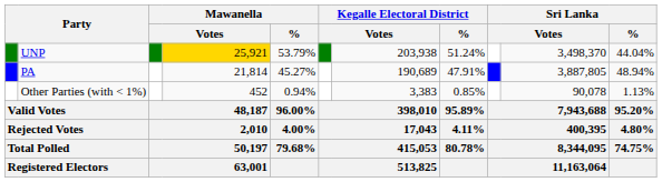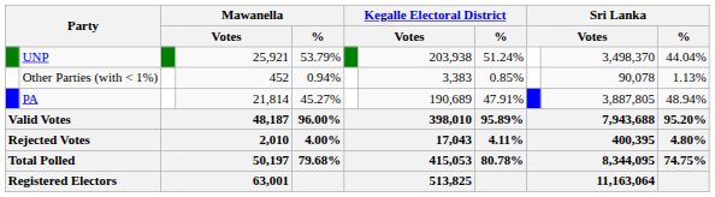 <table class="wikitable">
 <tr>
 <th colspan="2" width="144px"rowspan="2">Party</th>
 <th colspan="3" width="216px">Mawanella</th>
 <th colspan="3" width="216px"><a href='#'>Kegalle Electoral District</a></th>
 <th colspan="3" width="216px">Sri Lanka</th>
 </tr>
 <tr>
 <th colspan="2" width="144px">Votes</th>
 <th>%</th>
 <th colspan="2" width="144px">Votes</th>
 <th>%</th>
 <th colspan="2" width="144px">Votes</th>
 <th>%</th>
 </tr>
 <tr>
 <td style="background-color:green;" width="10px"></td>
 <td style="text-align:left;"><a href='#'>UNP</a></td>
 <td style="background-color:green;" width="10px"></td>
-<td style="background: gold; text-align:right;">25,921</td>
+<td style="text-align:right;">25,921</td>
 <td style="text-align:right;">53.79%</td>
 <td style="background-color:green;" width="10px"></td>
 <td style="text-align:right;">203,938</td>
 <td style="text-align:right;">51.24%</td>
 <td style="background-color:white;" width="10px"></td>
 <td style="text-align:right;">3,498,370</td>
 <td style="text-align:right;">44.04%</td>
+</tr>
+<tr>
+<td style="background-color:white;" width="10px"></td>
+<td style="text-align:left;">Other Parties (with < 1%)</td>
+<td style="background-color:white;" width="10px"></td>
+<td style="text-align:right;">452</td>
+<td style="text-align:right;">0.94%</td>
+<td style="background-color:white;" width="10px"></td>
+<td style="text-align:right;">3,383</td>
+<td style="text-align:right;">0.85%</td>
+<td style="background-color:white;" width="10px"></td>
+<td style="text-align:right;">90,078</td>
+<td style="text-align:right;">1.13%</td>
 </tr>
 <tr>
 <td style="background-color:blue;" width="10px"></td>
 <td style="text-align:left;"><a href='#'>PA</a></td>
 <td style="background-color:white;" width="10px"></td>
 <td style="text-align:right;">21,814</td>
 <td style="text-align:right;">45.27%</td>
 <td style="background-color:white;" width="10px"></td>
 <td style="text-align:right;">190,689</td>
 <td style="text-align:right;">47.91%</td>
 <td style="background-color:blue;" width="10px"></td>
 <td style="text-align:right;">3,887,805</td>
 <td style="text-align:right;">48.94%</td>
-</tr>
-<tr>
-<td style="background-color:white;" width="10px"></td>
-<td style="text-align:left;">Other Parties (with < 1%)</td>
-<td style="background-color:white;" width="10px"></td>
-<td style="text-align:right;">452</td>
-<td style="text-align:right;">0.94%</td>
-<td style="background-color:white;" width="10px"></td>
-<td style="text-align:right;">3,383</td>
-<td style="text-align:right;">0.85%</td>
-<td style="background-color:white;" width="10px"></td>
-<td style="text-align:right;">90,078</td>
-<td style="text-align:right;">1.13%</td>
 </tr>
 <tr>
 <th colspan="2" width="144px"style="text-align:left;">Valid Votes</th>
 <th style="text-align:right;"colspan="2" width="144px">48,187</th>
 <th style="text-align:right;">96.00%</th>
 <th style="text-align:right;"colspan="2" width="144px">398,010</th>
 <th style="text-align:right;">95.89%</th>
 <th style="text-align:right;"colspan="2" width="144px">7,943,688</th>
 <th style="text-align:right;">95.20%</th>
 </tr>
 <tr>
 <th colspan="2" width="144px"style="text-align:left;">Rejected Votes</th>
 <th style="text-align:right;"colspan="2" width="144px">2,010</th>
 <th style="text-align:right;">4.00%</th>
 <th style="text-align:right;"colspan="2" width="144px">17,043</th>
 <th style="text-align:right;">4.11%</th>
 <th style="text-align:right;"colspan="2" width="144px">400,395</th>
 <th style="text-align:right;">4.80%</th>
 </tr>
 <tr>
 <th colspan="2" width="144px"style="text-align:left;">Total Polled</th>
 <th style="text-align:right;"colspan="2" width="144px">50,197</th>
 <th style="text-align:right;">79.68%</th>
 <th style="text-align:right;"colspan="2" width="144px">415,053</th>
 <th style="text-align:right;">80.78%</th>
 <th style="text-align:right;"colspan="2" width="144px">8,344,095</th>
 <th style="text-align:right;">74.75%</th>
 </tr>
 <tr>
 <th colspan="2" width="144px"style="text-align:left;">Registered Electors</th>
 <th style="text-align:right;"colspan="2" width="144px">63,001</th>
 <th></th>
 <th style="text-align:right;"colspan="2" width="144px">513,825</th>
 <th></th>
 <th style="text-align:right;"colspan="2" width="144px">11,163,064</th>
 <th></th>
 </tr>
 </table>
